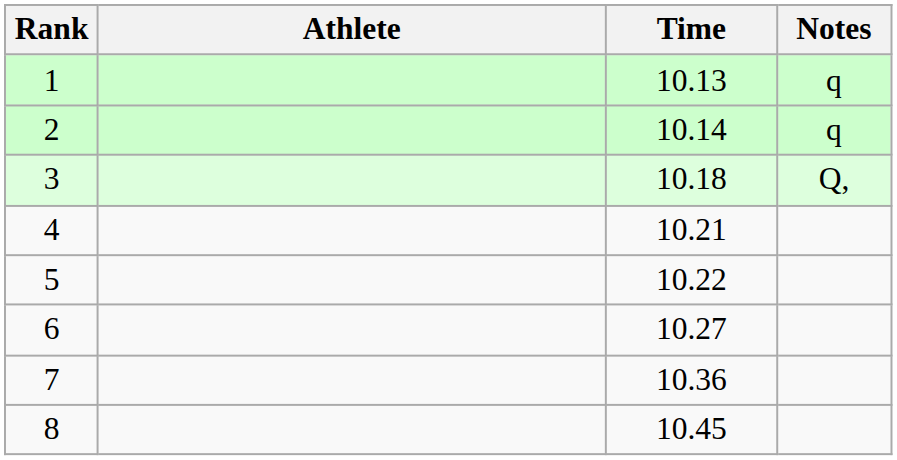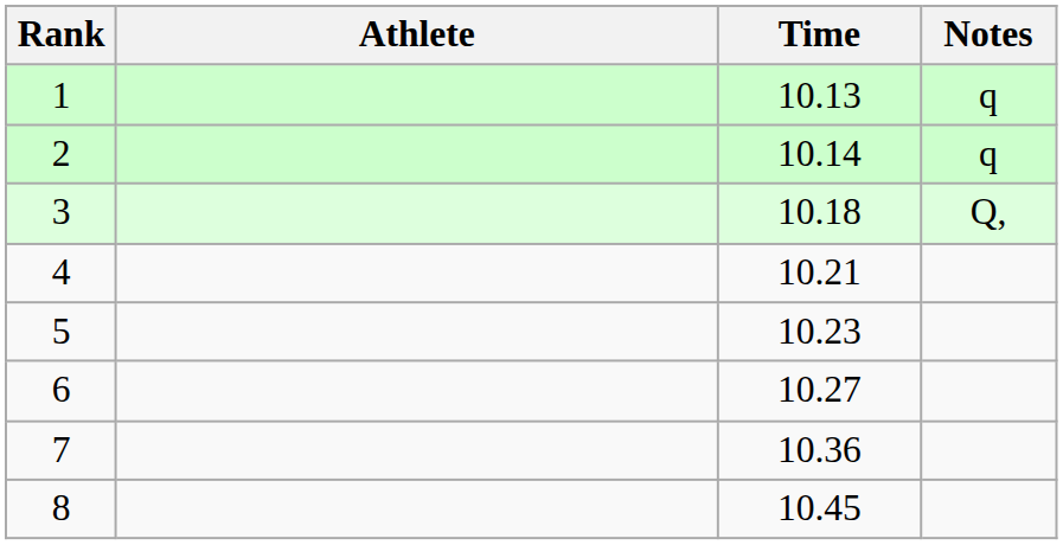 <table class="wikitable" style="text-align:center">
 <tr>
 <th width=40>Rank</th>
 <th width=250>Athlete</th>
 <th width=80>Time</th>
 <th width=50>Notes</th>
 </tr>
 <tr bgcolor=ccffcc>
 <td>1</td>
 <td align=left></td>
 <td>10.13</td>
 <td>q</td>
 </tr>
 <tr bgcolor=ccffcc>
 <td>2</td>
 <td align=left></td>
 <td>10.14</td>
 <td>q</td>
 </tr>
 <tr bgcolor=ddffdd>
 <td>3</td>
 <td align=left></td>
 <td>10.18</td>
 <td>Q, </td>
 </tr>
 <tr>
 <td>4</td>
 <td align=left></td>
 <td>10.21</td>
 <td></td>
 </tr>
 <tr>
 <td>5</td>
 <td align=left></td>
-<td>10.22</td>
+<td>10.23</td>
 <td></td>
 </tr>
 <tr>
 <td>6</td>
 <td align=left></td>
 <td>10.27</td>
 <td></td>
 </tr>
 <tr>
 <td>7</td>
 <td align=left></td>
 <td>10.36</td>
 <td></td>
 </tr>
 <tr>
 <td>8</td>
 <td align=left></td>
 <td>10.45</td>
 <td></td>
 </tr>
 </table>
